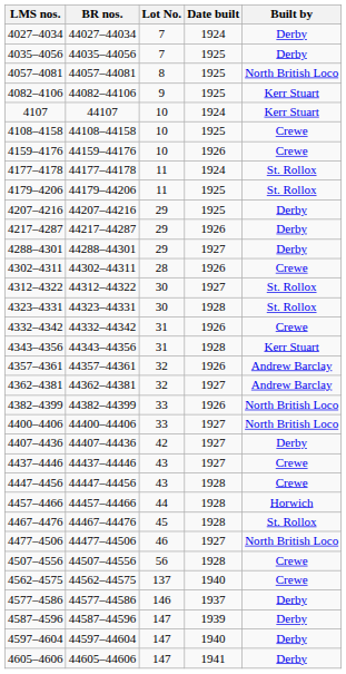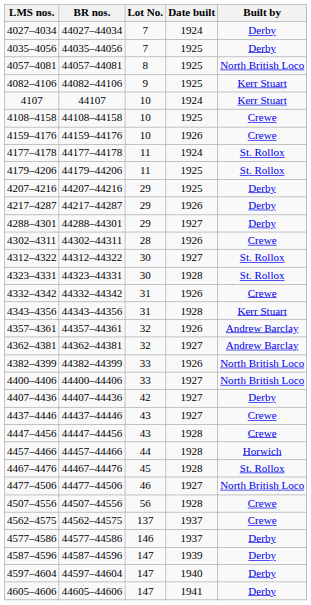 <table class="wikitable sortable mw-collapsible" style=text-align:center>
 <tr>
 <th>LMS nos.</th>
 <th>BR nos.</th>
 <th>Lot No.</th>
 <th>Date built</th>
 <th>Built by</th>
 </tr>
 <tr>
 <td>4027–4034</td>
 <td>44027–44034</td>
 <td>7</td>
 <td>1924</td>
 <td><a href='#'>Derby</a></td>
 </tr>
 <tr>
 <td>4035–4056</td>
 <td>44035–44056</td>
 <td>7</td>
 <td>1925</td>
 <td><a href='#'>Derby</a></td>
 </tr>
 <tr>
 <td>4057–4081</td>
 <td>44057–44081</td>
 <td>8</td>
 <td>1925</td>
 <td><a href='#'>North British Loco</a></td>
 </tr>
 <tr>
 <td>4082–4106</td>
 <td>44082–44106</td>
 <td>9</td>
 <td>1925</td>
 <td><a href='#'>Kerr Stuart</a></td>
 </tr>
 <tr>
 <td>4107</td>
 <td>44107</td>
 <td>10</td>
 <td>1924</td>
 <td><a href='#'>Kerr Stuart</a></td>
 </tr>
 <tr>
 <td>4108–4158</td>
 <td>44108–44158</td>
 <td>10</td>
 <td>1925</td>
 <td><a href='#'>Crewe</a></td>
 </tr>
 <tr>
 <td>4159–4176</td>
 <td>44159–44176</td>
 <td>10</td>
 <td>1926</td>
 <td><a href='#'>Crewe</a></td>
 </tr>
 <tr>
 <td>4177–4178</td>
 <td>44177–44178</td>
 <td>11</td>
 <td>1924</td>
 <td><a href='#'>St. Rollox</a></td>
 </tr>
 <tr>
 <td>4179–4206</td>
 <td>44179–44206</td>
 <td>11</td>
 <td>1925</td>
 <td><a href='#'>St. Rollox</a></td>
 </tr>
 <tr>
 <td>4207–4216</td>
 <td>44207–44216</td>
 <td>29</td>
 <td>1925</td>
 <td><a href='#'>Derby</a></td>
 </tr>
 <tr>
 <td>4217–4287</td>
 <td>44217–44287</td>
 <td>29</td>
 <td>1926</td>
 <td><a href='#'>Derby</a></td>
 </tr>
 <tr>
 <td>4288–4301</td>
 <td>44288–44301</td>
 <td>29</td>
 <td>1927</td>
 <td><a href='#'>Derby</a></td>
 </tr>
 <tr>
 <td>4302–4311</td>
 <td>44302–44311</td>
 <td>28</td>
 <td>1926</td>
 <td><a href='#'>Crewe</a></td>
 </tr>
 <tr>
 <td>4312–4322</td>
 <td>44312–44322</td>
 <td>30</td>
 <td>1927</td>
 <td><a href='#'>St. Rollox</a></td>
 </tr>
 <tr>
 <td>4323–4331</td>
 <td>44323–44331</td>
 <td>30</td>
 <td>1928</td>
 <td><a href='#'>St. Rollox</a></td>
 </tr>
 <tr>
 <td>4332–4342</td>
 <td>44332–44342</td>
 <td>31</td>
 <td>1926</td>
 <td><a href='#'>Crewe</a></td>
 </tr>
 <tr>
 <td>4343–4356</td>
 <td>44343–44356</td>
 <td>31</td>
 <td>1928</td>
 <td><a href='#'>Kerr Stuart</a></td>
 </tr>
 <tr>
 <td>4357–4361</td>
 <td>44357–44361</td>
 <td>32</td>
 <td>1926</td>
 <td><a href='#'>Andrew Barclay</a></td>
 </tr>
 <tr>
 <td>4362–4381</td>
 <td>44362–44381</td>
 <td>32</td>
 <td>1927</td>
 <td><a href='#'>Andrew Barclay</a></td>
 </tr>
 <tr>
 <td>4382–4399</td>
 <td>44382–44399</td>
 <td>33</td>
 <td>1926</td>
 <td><a href='#'>North British Loco</a></td>
 </tr>
 <tr>
 <td>4400–4406</td>
 <td>44400–44406</td>
 <td>33</td>
 <td>1927</td>
 <td><a href='#'>North British Loco</a></td>
 </tr>
 <tr>
 <td>4407–4436</td>
 <td>44407–44436</td>
 <td>42</td>
 <td>1927</td>
 <td><a href='#'>Derby</a></td>
 </tr>
 <tr>
 <td>4437–4446</td>
 <td>44437–44446</td>
 <td>43</td>
 <td>1927</td>
 <td><a href='#'>Crewe</a></td>
 </tr>
 <tr>
 <td>4447–4456</td>
 <td>44447–44456</td>
 <td>43</td>
 <td>1928</td>
 <td><a href='#'>Crewe</a></td>
 </tr>
 <tr>
 <td>4457–4466</td>
 <td>44457–44466</td>
 <td>44</td>
 <td>1928</td>
 <td><a href='#'>Horwich</a></td>
 </tr>
 <tr>
 <td>4467–4476</td>
 <td>44467–44476</td>
 <td>45</td>
 <td>1928</td>
 <td><a href='#'>St. Rollox</a></td>
 </tr>
 <tr>
 <td>4477–4506</td>
 <td>44477–44506</td>
 <td>46</td>
 <td>1927</td>
 <td><a href='#'>North British Loco</a></td>
 </tr>
 <tr>
 <td>4507–4556</td>
 <td>44507–44556</td>
 <td>56</td>
 <td>1928</td>
 <td><a href='#'>Crewe</a></td>
 </tr>
 <tr>
 <td>4562–4575</td>
 <td>44562–44575</td>
 <td>137</td>
-<td>1940</td>
+<td>1937</td>
 <td><a href='#'>Crewe</a></td>
 </tr>
 <tr>
 <td>4577–4586</td>
 <td>44577–44586</td>
 <td>146</td>
 <td>1937</td>
 <td><a href='#'>Derby</a></td>
 </tr>
 <tr>
 <td>4587–4596</td>
 <td>44587–44596</td>
 <td>147</td>
 <td>1939</td>
 <td><a href='#'>Derby</a></td>
 </tr>
 <tr>
 <td>4597–4604</td>
 <td>44597–44604</td>
 <td>147</td>
 <td>1940</td>
 <td><a href='#'>Derby</a></td>
 </tr>
 <tr>
 <td>4605–4606</td>
 <td>44605–44606</td>
 <td>147</td>
 <td>1941</td>
 <td><a href='#'>Derby</a></td>
 </tr>
 </table>
